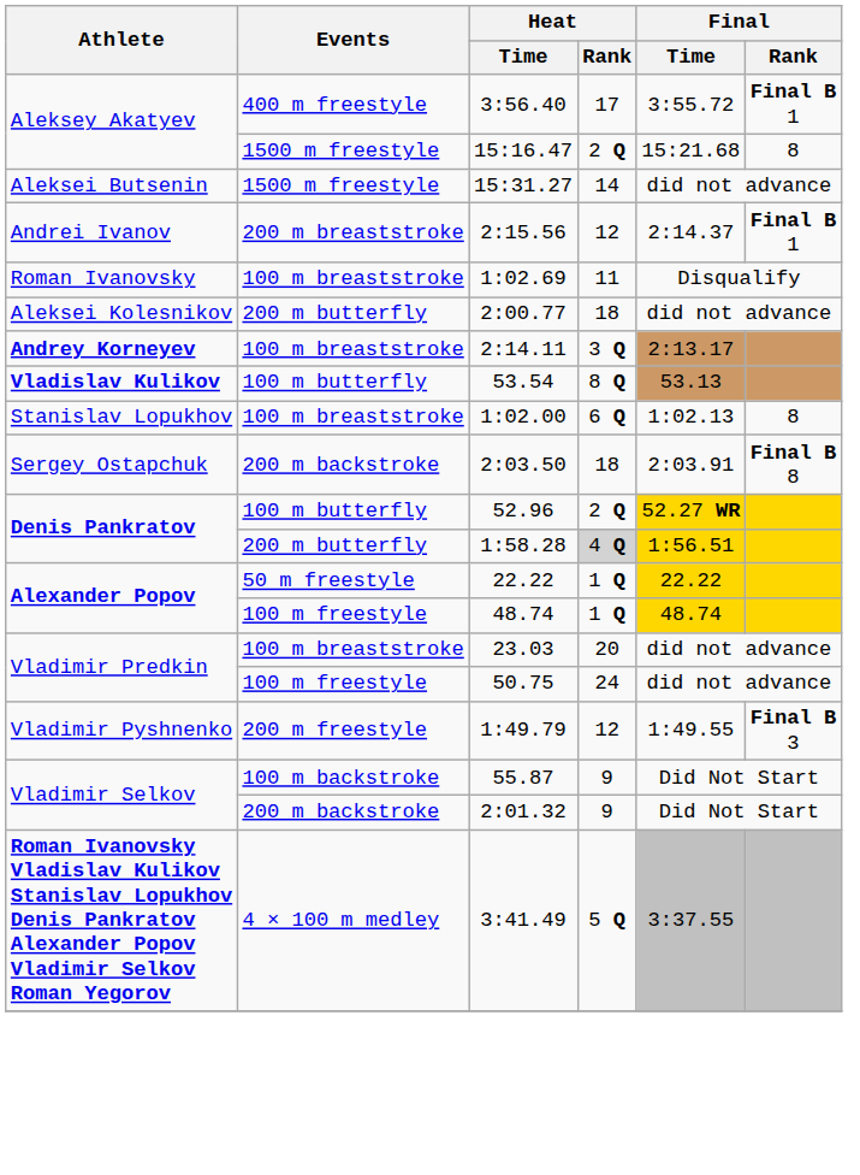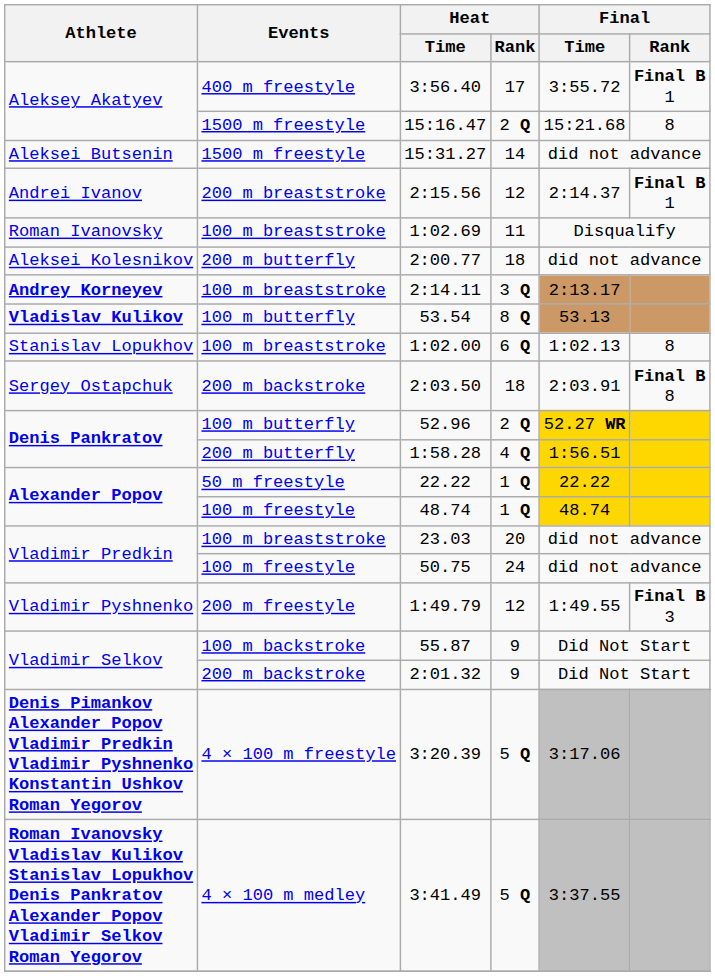 <table class=wikitable style="font-size:90%">
 <tr>
 <th rowspan="2">Athlete</th>
 <th rowspan="2">Events</th>
 <th colspan="2">Heat</th>
 <th colspan="2">Final</th>
 </tr>
 <tr>
 <th>Time</th>
 <th>Rank</th>
 <th>Time</th>
 <th>Rank</th>
 </tr>
 <tr>
 <td rowspan=2><a href='#'>Aleksey Akatyev</a></td>
 <td><a href='#'>400 m freestyle</a></td>
 <td align="center">3:56.40</td>
 <td align="center">17</td>
 <td align="center">3:55.72</td>
 <td align="center"><strong>Final B</strong><br>1</td>
 </tr>
 <tr>
 <td><a href='#'>1500 m freestyle</a></td>
 <td align="center">15:16.47</td>
 <td align="center">2 <strong>Q</strong></td>
 <td align="center">15:21.68</td>
 <td align="center">8</td>
 </tr>
 <tr>
 <td><a href='#'>Aleksei Butsenin</a></td>
 <td><a href='#'>1500 m freestyle</a></td>
 <td align="center">15:31.27</td>
 <td align="center">14</td>
 <td align=center colspan="2">did not advance</td>
 </tr>
 <tr>
 <td><a href='#'>Andrei Ivanov</a></td>
 <td><a href='#'>200 m breaststroke</a></td>
 <td align="center">2:15.56</td>
 <td align="center">12</td>
 <td align="center">2:14.37</td>
 <td align="center"><strong>Final B</strong><br>1</td>
 </tr>
 <tr>
 <td><a href='#'>Roman Ivanovsky</a></td>
 <td><a href='#'>100 m breaststroke</a></td>
 <td align="center">1:02.69</td>
 <td align="center">11</td>
 <td align=center colspan="2">Disqualify</td>
 </tr>
 <tr>
 <td><a href='#'>Aleksei Kolesnikov</a></td>
 <td><a href='#'>200 m butterfly</a></td>
 <td align="center">2:00.77</td>
 <td align="center">18</td>
 <td align=center colspan="2">did not advance</td>
 </tr>
 <tr>
 <td><strong><a href='#'>Andrey Korneyev</a></strong></td>
 <td><a href='#'>100 m breaststroke</a></td>
 <td align="center">2:14.11</td>
 <td align="center">3 <strong>Q</strong></td>
 <td align="center" bgcolor=cc9966>2:13.17</td>
 <td align="center" bgcolor=cc9966></td>
 </tr>
 <tr>
 <td><strong><a href='#'>Vladislav Kulikov</a></strong></td>
 <td><a href='#'>100 m butterfly</a></td>
 <td align="center">53.54</td>
 <td align="center">8 <strong>Q</strong></td>
 <td align="center" bgcolor=cc9966>53.13</td>
 <td align="center" bgcolor=cc9966></td>
 </tr>
 <tr>
 <td><a href='#'>Stanislav Lopukhov</a></td>
 <td><a href='#'>100 m breaststroke</a></td>
 <td align="center">1:02.00</td>
 <td align="center">6 <strong>Q</strong></td>
 <td align="center">1:02.13</td>
 <td align="center">8</td>
 </tr>
 <tr>
 <td><a href='#'>Sergey Ostapchuk</a></td>
 <td><a href='#'>200 m backstroke</a></td>
 <td align="center">2:03.50</td>
 <td align="center">18</td>
 <td align="center">2:03.91</td>
 <td align="center"><strong>Final B</strong><br>8</td>
 </tr>
 <tr>
 <td rowspan=2><strong><a href='#'>Denis Pankratov</a></strong></td>
 <td><a href='#'>100 m butterfly</a></td>
 <td align="center">52.96</td>
 <td align="center">2 <strong>Q</strong></td>
 <td align="center" bgcolor=gold>52.27 <strong>WR</strong></td>
 <td align="center" bgcolor=gold></td>
 </tr>
 <tr>
 <td><a href='#'>200 m butterfly</a></td>
 <td align="center">1:58.28</td>
-<td align="center" style="background: lightgrey;">4 <strong>Q</strong></td>
+<td align="center">4 <strong>Q</strong></td>
 <td align="center" bgcolor=gold>1:56.51</td>
 <td align="center" bgcolor=gold></td>
 </tr>
 <tr>
 <td rowspan=2><strong><a href='#'>Alexander Popov</a></strong></td>
 <td><a href='#'>50 m freestyle</a></td>
 <td align="center">22.22</td>
 <td align="center">1 <strong>Q</strong></td>
 <td align="center" bgcolor=gold>22.22</td>
 <td align="center" bgcolor=gold></td>
 </tr>
 <tr>
 <td><a href='#'>100 m freestyle</a></td>
 <td align="center">48.74</td>
 <td align="center">1 <strong>Q</strong></td>
 <td align="center" bgcolor=gold>48.74</td>
 <td align="center" bgcolor=gold></td>
 </tr>
 <tr>
 <td rowspan=2><a href='#'>Vladimir Predkin</a></td>
 <td><a href='#'>100 m breaststroke</a></td>
 <td align="center">23.03</td>
 <td align="center">20</td>
 <td align=center colspan="2">did not advance</td>
 </tr>
 <tr>
 <td><a href='#'>100 m freestyle</a></td>
 <td align="center">50.75</td>
 <td align="center">24</td>
 <td align=center colspan="2">did not advance</td>
 </tr>
 <tr>
 <td><a href='#'>Vladimir Pyshnenko</a></td>
 <td><a href='#'>200 m freestyle</a></td>
 <td align="center">1:49.79</td>
 <td align="center">12</td>
 <td align="center">1:49.55</td>
 <td align="center"><strong>Final B</strong><br>3</td>
 </tr>
 <tr>
 <td rowspan=2><a href='#'>Vladimir Selkov</a></td>
 <td><a href='#'>100 m backstroke</a></td>
 <td align="center">55.87</td>
 <td align="center">9</td>
 <td align=center colspan="2">Did Not Start</td>
 </tr>
 <tr>
 <td><a href='#'>200 m backstroke</a></td>
 <td align="center">2:01.32</td>
 <td align="center">9</td>
 <td align=center colspan="2">Did Not Start</td>
 </tr>
 <tr>
+<td><strong><a href='#'>Denis Pimankov</a><br><a href='#'>Alexander Popov</a> <br><a href='#'>Vladimir Predkin</a><br><a href='#'>Vladimir Pyshnenko</a><br><a href='#'>Konstantin Ushkov</a><br><a href='#'>Roman Yegorov</a></strong></td>
+<td><a href='#'>4 × 100 m freestyle</a></td>
+<td align="center">3:20.39</td>
+<td align="center">5 <strong>Q</strong></td>
+<td align="center" bgcolor=silver>3:17.06</td>
+<td align="center" bgcolor=silver></td>
+</tr>
+<tr>
 <td><strong><a href='#'>Roman Ivanovsky</a><br><a href='#'>Vladislav Kulikov</a><br><a href='#'>Stanislav Lopukhov</a><br><a href='#'>Denis Pankratov</a><br><a href='#'>Alexander Popov</a><br><a href='#'>Vladimir Selkov</a> <br><a href='#'>Roman Yegorov</a></strong></td>
 <td><a href='#'>4 × 100 m medley</a></td>
 <td align="center">3:41.49</td>
 <td align="center">5 <strong>Q</strong></td>
 <td align="center" bgcolor=silver>3:37.55</td>
 <td align="center" bgcolor=silver></td>
 </tr>
 <tr>
 </tr>
 </table>
